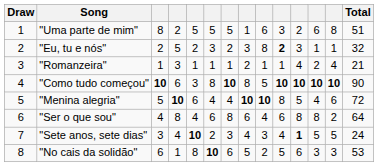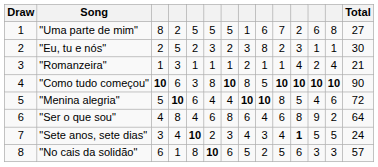 <table class="wikitable plainrowheaders" style="margin: 1em auto 1em auto; text-align:center;">
 <tr>
 <th>Draw</th>
 <th>Song</th>
 <th></th>
 <th></th>
 <th></th>
 <th></th>
 <th></th>
 <th></th>
 <th></th>
 <th></th>
 <th></th>
 <th></th>
 <th></th>
 <th>Total</th>
 </tr>
 <tr>
 <td>1</td>
 <td align="left">"Uma parte de mim"</td>
 <td>8</td>
 <td>2</td>
 <td>5</td>
 <td>5</td>
 <td>5</td>
 <td>1</td>
 <td>6</td>
-<td>3</td>
+<td>7</td>
 <td>2</td>
 <td>6</td>
 <td>8</td>
-<td>51</td>
+<td>27</td>
 </tr>
 <tr>
 <td>2</td>
 <td align="left">"Eu, tu e nós"</td>
 <td>2</td>
 <td>5</td>
 <td>2</td>
 <td>3</td>
 <td>2</td>
 <td>3</td>
 <td>8</td>
-<td><strong>2</strong></td>
+<td>2</td>
 <td>3</td>
 <td>1</td>
 <td>1</td>
-<td>32</td>
+<td>30</td>
 </tr>
 <tr>
 <td>3</td>
 <td align="left">"Romanzeira"</td>
 <td>1</td>
 <td>3</td>
 <td>1</td>
 <td>1</td>
 <td>1</td>
 <td>2</td>
 <td>1</td>
 <td>1</td>
 <td>4</td>
 <td>2</td>
 <td>4</td>
 <td>21</td>
 </tr>
 <tr>
 <td>4</td>
 <td align="left">"Como tudo começou"</td>
 <td><strong>10</strong></td>
 <td>6</td>
 <td>3</td>
 <td>8</td>
 <td><strong>10</strong></td>
 <td>8</td>
 <td>5</td>
 <td><strong>10</strong></td>
 <td><strong>10</strong></td>
 <td><strong>10</strong></td>
 <td><strong>10</strong></td>
 <td>90</td>
 </tr>
 <tr>
 <td>5</td>
 <td align="left">"Menina alegria"</td>
 <td>5</td>
 <td><strong>10</strong></td>
 <td>6</td>
 <td>4</td>
 <td>4</td>
 <td><strong>10</strong></td>
 <td><strong>10</strong></td>
 <td>8</td>
 <td>5</td>
 <td>4</td>
 <td>6</td>
 <td>72</td>
 </tr>
 <tr>
 <td>6</td>
 <td align="left">"Ser o que sou"</td>
 <td>4</td>
 <td>8</td>
 <td>4</td>
 <td>6</td>
 <td>8</td>
 <td>6</td>
 <td>4</td>
 <td>6</td>
 <td>8</td>
-<td>8</td>
+<td>9</td>
 <td>2</td>
 <td>64</td>
 </tr>
 <tr>
 <td>7</td>
 <td align="left">"Sete anos, sete dias"</td>
 <td>3</td>
 <td>4</td>
 <td><strong>10</strong></td>
 <td>2</td>
 <td>3</td>
 <td>4</td>
 <td>3</td>
 <td>4</td>
 <td><strong>1</strong></td>
 <td>5</td>
 <td>5</td>
 <td>24</td>
 </tr>
 <tr>
 <td>8</td>
 <td align="left">"No cais da solidão"</td>
 <td>6</td>
 <td>1</td>
 <td>8</td>
 <td><strong>10</strong></td>
 <td>6</td>
 <td>5</td>
 <td>2</td>
 <td>5</td>
 <td>6</td>
 <td>3</td>
 <td>3</td>
-<td>53</td>
+<td>57</td>
 </tr>
 </table>
